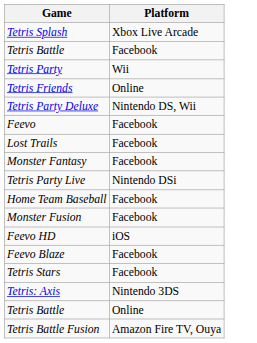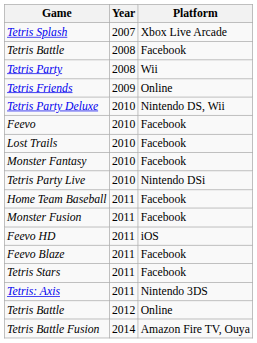 <table class="wikitable">
 <tr>
 <th>Game</th>
+<th>Year</th>
 <th>Platform</th>
 </tr>
 <tr>
 <td><em><a href='#'>Tetris Splash</a></em></td>
+<td>2007</td>
 <td>Xbox Live Arcade</td>
 </tr>
 <tr>
 <td><em>Tetris Battle</em></td>
+<td>2008</td>
 <td>Facebook</td>
 </tr>
 <tr>
 <td><em><a href='#'>Tetris Party</a></em></td>
+<td>2008</td>
 <td>Wii</td>
 </tr>
 <tr>
 <td><em><a href='#'>Tetris Friends</a></em></td>
+<td>2009</td>
 <td>Online</td>
 </tr>
 <tr>
 <td><em><a href='#'>Tetris Party Deluxe</a></em></td>
+<td>2010</td>
 <td>Nintendo DS, Wii</td>
 </tr>
 <tr>
 <td><em>Feevo</em></td>
+<td>2010</td>
 <td>Facebook</td>
 </tr>
 <tr>
 <td><em>Lost Trails</em></td>
+<td>2010</td>
 <td>Facebook</td>
 </tr>
 <tr>
 <td><em>Monster Fantasy</em></td>
+<td>2010</td>
 <td>Facebook</td>
 </tr>
 <tr>
 <td><em>Tetris Party Live</em></td>
+<td>2010</td>
 <td>Nintendo DSi</td>
 </tr>
 <tr>
 <td><em>Home Team Baseball</em></td>
+<td>2011</td>
 <td>Facebook</td>
 </tr>
 <tr>
 <td><em>Monster Fusion</em></td>
+<td>2011</td>
 <td>Facebook</td>
 </tr>
 <tr>
 <td><em>Feevo HD</em></td>
+<td>2011</td>
 <td>iOS</td>
 </tr>
 <tr>
 <td><em>Feevo Blaze</em></td>
+<td>2011</td>
 <td>Facebook</td>
 </tr>
 <tr>
 <td><em>Tetris Stars</em></td>
+<td>2011</td>
 <td>Facebook</td>
 </tr>
 <tr>
 <td><em><a href='#'>Tetris: Axis</a></em></td>
+<td>2011</td>
 <td>Nintendo 3DS</td>
 </tr>
 <tr>
 <td><em>Tetris Battle</em></td>
+<td>2012</td>
 <td>Online</td>
 </tr>
 <tr>
 <td><em>Tetris Battle Fusion</em></td>
+<td>2014</td>
 <td>Amazon Fire TV, Ouya</td>
 </tr>
 </table>
